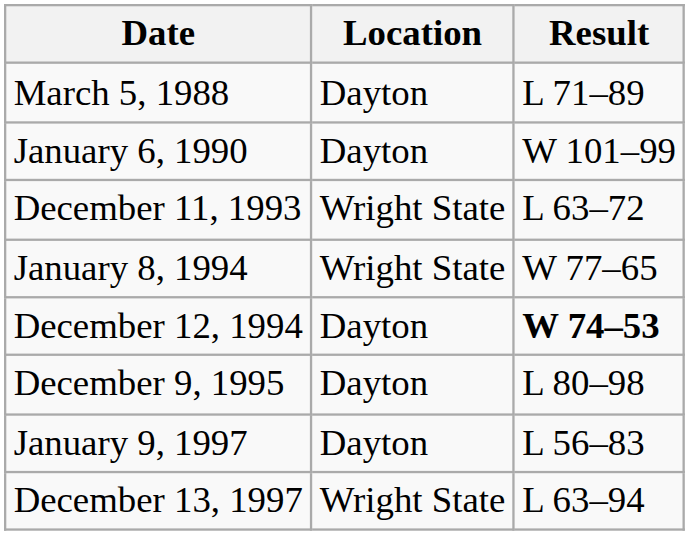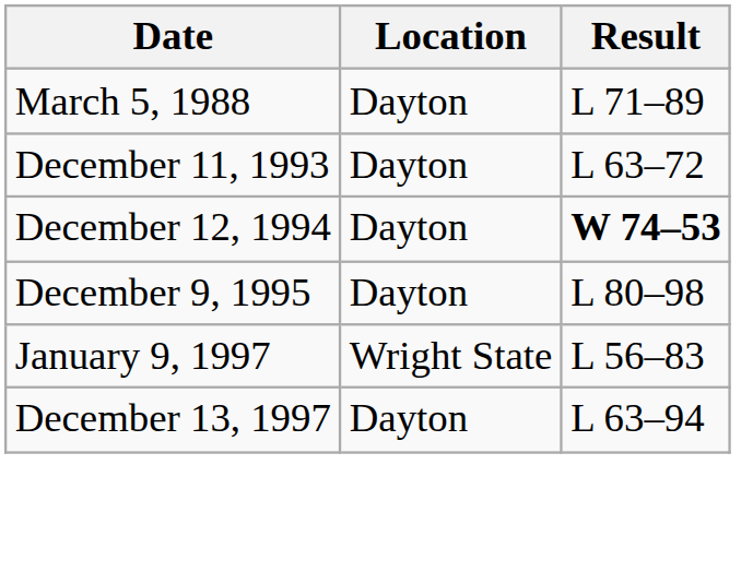 <table class="wikitable">
 <tr>
 <th>Date</th>
 <th>Location</th>
 <th>Result</th>
 </tr>
 <tr>
 <td>March 5, 1988</td>
 <td>Dayton</td>
 <td>L 71–89</td>
 </tr>
 <tr>
-<td>January 6, 1990</td>
+<td>December 11, 1993</td>
 <td>Dayton</td>
-<td>W 101–99</td>
-</tr>
-<tr>
-<td>December 11, 1993</td>
-<td>Wright State</td>
 <td>L 63–72</td>
-</tr>
-<tr>
-<td>January 8, 1994</td>
-<td>Wright State</td>
-<td>W 77–65</td>
 </tr>
 <tr>
 <td>December 12, 1994</td>
 <td>Dayton</td>
 <td><strong>W 74–53</strong></td>
 </tr>
 <tr>
 <td>December 9, 1995</td>
 <td>Dayton</td>
 <td>L 80–98</td>
 </tr>
 <tr>
 <td>January 9, 1997</td>
-<td>Dayton</td>
+<td>Wright State</td>
 <td>L 56–83</td>
 </tr>
 <tr>
 <td>December 13, 1997</td>
-<td>Wright State</td>
+<td>Dayton</td>
 <td>L 63–94</td>
 </tr>
 </table>
